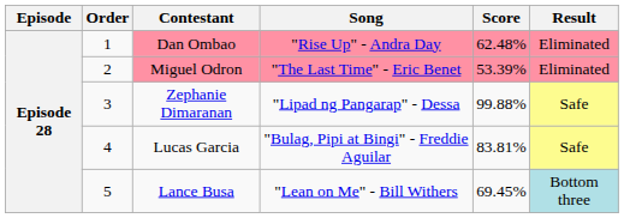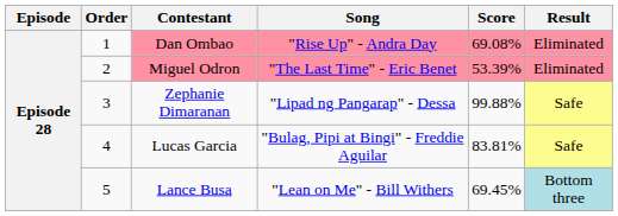 <table class="wikitable sortable" style="text-align:center; width:auto;">
 <tr>
 <th>Episode</th>
 <th scope="col">Order</th>
 <th scope="col">Contestant</th>
 <th scope="col">Song</th>
 <th scope="col">Score</th>
 <th scope="col">Result</th>
 </tr>
 <tr>
 <th rowspan="5"><strong>Episode 28</strong><br><small></small></th>
 <td>1</td>
 <td style="background:#FF91A4;">Dan Ombao</td>
 <td style="background:#FF91A4;">"<a href='#'>Rise Up</a>" - <a href='#'>Andra Day</a></td>
-<td style="background:#FF91A4;">62.48%</td>
+<td style="background:#FF91A4;">69.08%</td>
 <td style="background:#FF91A4;">Eliminated</td>
 </tr>
 <tr>
 <td>2</td>
 <td style="background:#FF91A4;">Miguel Odron</td>
 <td style="background:#FF91A4;">"<a href='#'>The Last Time</a>" - <a href='#'>Eric Benet</a></td>
 <td style="background:#FF91A4;">53.39%</td>
 <td style="background:#FF91A4;">Eliminated</td>
 </tr>
 <tr>
 <td>3</td>
 <td><a href='#'>Zephanie Dimaranan</a></td>
 <td>"<a href='#'>Lipad ng Pangarap</a>" - <a href='#'>Dessa</a></td>
 <td>99.88%</td>
 <td style="background:#FDFC8F;">Safe</td>
 </tr>
 <tr>
 <td>4</td>
 <td>Lucas Garcia</td>
 <td>"<a href='#'>Bulag, Pipi at Bingi</a>" - <a href='#'>Freddie Aguilar</a></td>
 <td>83.81%</td>
 <td style="background:#FDFC8F;">Safe</td>
 </tr>
 <tr>
 <td>5</td>
 <td><a href='#'>Lance Busa</a></td>
 <td>"<a href='#'>Lean on Me</a>" - <a href='#'>Bill Withers</a></td>
 <td>69.45%</td>
 <td style="background:#b0e0e6;">Bottom three</td>
 </tr>
 </table>
